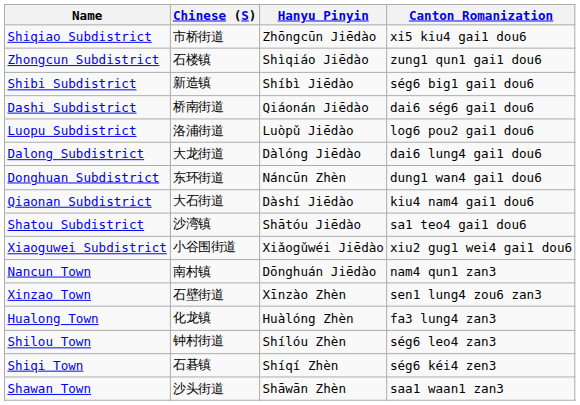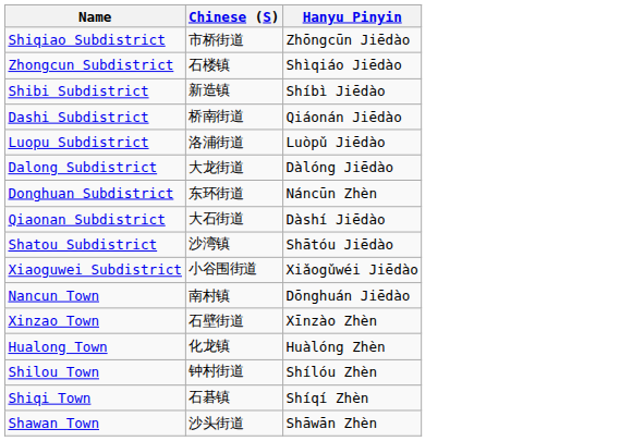 <table class="wikitable">
 <tr>
 <th>Name</th>
 <th><a href='#'>Chinese</a> (<a href='#'>S</a>)</th>
 <th><a href='#'>Hanyu Pinyin</a></th>
-<th><a href='#'>Canton Romanization</a></th>
 </tr>
 <tr>
 <td><a href='#'>Shiqiao Subdistrict</a></td>
 <td>市桥街道</td>
 <td>Zhōngcūn Jiēdào</td>
-<td>xi5 kiu4 gai1 dou6</td>
 </tr>
 <tr>
 <td><a href='#'>Zhongcun Subdistrict</a></td>
 <td>石楼镇</td>
 <td>Shìqiáo Jiēdào</td>
-<td>zung1 qun1 gai1 dou6</td>
 </tr>
 <tr>
 <td><a href='#'>Shibi Subdistrict</a></td>
 <td>新造镇</td>
 <td>Shíbì Jiēdào</td>
-<td>ség6 big1 gai1 dou6</td>
 </tr>
 <tr>
 <td><a href='#'>Dashi Subdistrict</a></td>
 <td>桥南街道</td>
 <td>Qiáonán Jiēdào</td>
-<td>dai6 ség6 gai1 dou6</td>
 </tr>
 <tr>
 <td><a href='#'>Luopu Subdistrict</a></td>
 <td>洛浦街道</td>
 <td>Luòpǔ Jiēdào</td>
-<td>log6 pou2 gai1 dou6</td>
 </tr>
 <tr>
 <td><a href='#'>Dalong Subdistrict</a></td>
 <td>大龙街道</td>
 <td>Dàlóng Jiēdào</td>
-<td>dai6 lung4 gai1 dou6</td>
 </tr>
 <tr>
 <td><a href='#'>Donghuan Subdistrict</a></td>
 <td>东环街道</td>
 <td>Náncūn Zhèn</td>
-<td>dung1 wan4 gai1 dou6</td>
 </tr>
 <tr>
 <td><a href='#'>Qiaonan Subdistrict</a></td>
 <td>大石街道</td>
 <td>Dàshí Jiēdào</td>
-<td>kiu4 nam4 gai1 dou6</td>
 </tr>
 <tr>
 <td><a href='#'>Shatou Subdistrict</a></td>
 <td>沙湾镇</td>
 <td>Shātóu Jiēdào</td>
-<td>sa1 teo4 gai1 dou6</td>
 </tr>
 <tr>
 <td><a href='#'>Xiaoguwei Subdistrict</a></td>
 <td>小谷围街道</td>
 <td>Xiǎogǔwéi Jiēdào</td>
-<td>xiu2 gug1 wei4 gai1 dou6</td>
 </tr>
 <tr>
 <td><a href='#'>Nancun Town</a></td>
 <td>南村镇</td>
 <td>Dōnghuán Jiēdào</td>
-<td>nam4 qun1 zan3</td>
 </tr>
 <tr>
 <td><a href='#'>Xinzao Town</a></td>
 <td>石壁街道</td>
 <td>Xīnzào Zhèn</td>
-<td>sen1 lung4 zou6 zan3</td>
 </tr>
 <tr>
 <td><a href='#'>Hualong Town</a></td>
 <td>化龙镇</td>
 <td>Huàlóng Zhèn</td>
-<td>fa3 lung4 zan3</td>
 </tr>
 <tr>
 <td><a href='#'>Shilou Town</a></td>
 <td>钟村街道</td>
 <td>Shílóu Zhèn</td>
-<td>ség6 leo4 zan3</td>
 </tr>
 <tr>
 <td><a href='#'>Shiqi Town</a></td>
 <td>石碁镇</td>
 <td>Shíqí Zhèn</td>
-<td>ség6 kéi4 zen3</td>
 </tr>
 <tr>
 <td><a href='#'>Shawan Town</a></td>
 <td>沙头街道</td>
 <td>Shāwān Zhèn</td>
-<td>saa1 waan1 zan3</td>
 </tr>
 </table>
